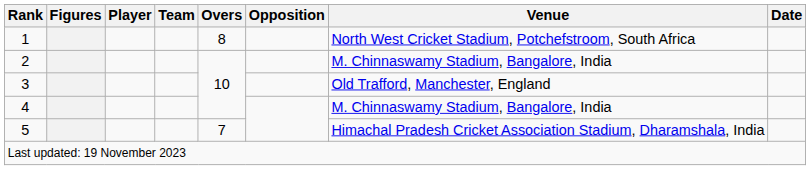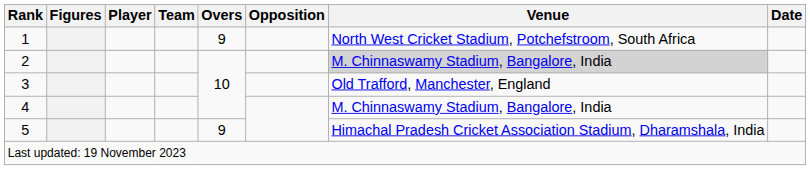 <table class="wikitable plainrowheaders sortable">
 <tr>
 <th scope=col>Rank</th>
 <th scope=col>Figures</th>
 <th scope=col>Player</th>
 <th scope=col>Team</th>
 <th scope=col>Overs</th>
 <th scope=col>Opposition</th>
 <th scope=col>Venue</th>
 <th scope=col>Date</th>
 </tr>
 <tr>
 <td align=center>1</td>
 <th scope=row style=text-align:center;></th>
 <td></td>
 <td></td>
-<td align=center>8</td>
+<td align=center>9</td>
 <td></td>
 <td><a href='#'>North West Cricket Stadium</a>, <a href='#'>Potchefstroom</a>, South Africa</td>
 <td><a href='#'></a></td>
 </tr>
 <tr>
 <td align=center>2</td>
 <th scope=row style=text-align:center;></th>
 <td></td>
 <td></td>
 <td align=center rowspan=3>10</td>
 <td></td>
-<td><a href='#'>M. Chinnaswamy Stadium</a>, <a href='#'>Bangalore</a>, India</td>
+<td style="background: lightgrey;"><a href='#'>M. Chinnaswamy Stadium</a>, <a href='#'>Bangalore</a>, India</td>
 <td><a href='#'></a></td>
 </tr>
 <tr>
 <td align=center>3</td>
 <th scope=row style=text-align:center;></th>
 <td></td>
 <td></td>
 <td></td>
 <td><a href='#'>Old Trafford</a>, <a href='#'>Manchester</a>, England</td>
 <td><a href='#'></a></td>
 </tr>
 <tr>
 <td align=center>4</td>
 <th scope=row style=text-align:center;></th>
 <td></td>
 <td></td>
 <td rowspan=2></td>
 <td><a href='#'>M. Chinnaswamy Stadium</a>, <a href='#'>Bangalore</a>, India</td>
 <td><a href='#'></a></td>
 </tr>
 <tr>
 <td align=center>5</td>
 <th scope=row style=text-align:center;></th>
 <td></td>
 <td></td>
-<td align=center>7</td>
+<td align=center>9</td>
 <td><a href='#'>Himachal Pradesh Cricket Association Stadium</a>, <a href='#'>Dharamshala</a>, India</td>
 <td><a href='#'></a></td>
 </tr>
 <tr class=sortbottom>
 <td colspan=8><small>Last updated: 19 November 2023</small></td>
 </tr>
 </table>
